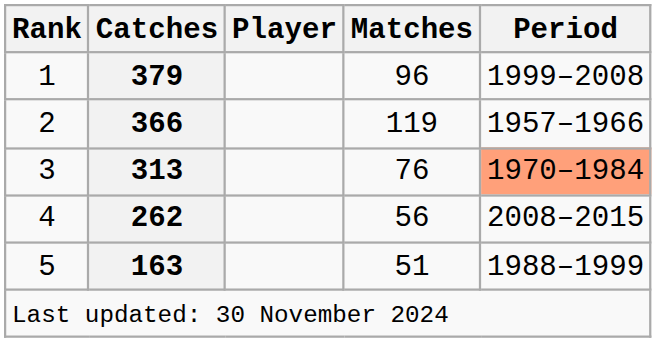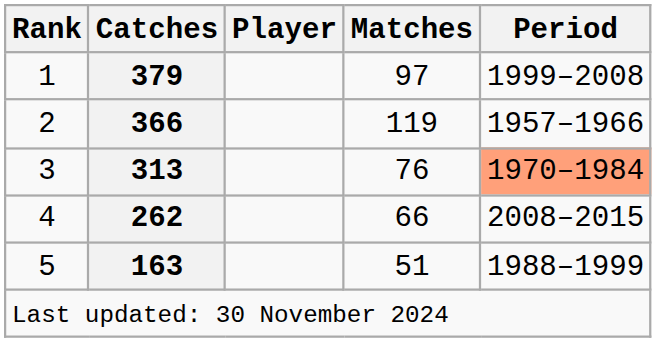 <table class="wikitable plainrowheaders sortable">
 <tr>
 <th scope=col>Rank</th>
 <th scope=col>Catches</th>
 <th scope=col>Player</th>
 <th scope=col>Matches</th>
 <th scope=col>Period</th>
 </tr>
 <tr>
 <td align=center>1</td>
 <th scope=row style=text-align:center;>379</th>
 <td></td>
-<td align=center>96</td>
+<td align=center>97</td>
 <td>1999–2008</td>
 </tr>
 <tr>
 <td align=center>2</td>
 <th scope=row style=text-align:center;>366</th>
 <td></td>
 <td align=center>119</td>
 <td>1957–1966</td>
 </tr>
 <tr>
 <td align=center>3</td>
 <th scope=row style=text-align:center;>313</th>
 <td></td>
 <td align=center>76</td>
 <td style="background: lightsalmon;">1970–1984</td>
 </tr>
 <tr>
 <td align=center>4</td>
 <th scope=row style=text-align:center;>262</th>
 <td></td>
-<td align=center>56</td>
+<td align=center>66</td>
 <td>2008–2015</td>
 </tr>
 <tr>
 <td align=center>5</td>
 <th scope=row style=text-align:center;>163</th>
 <td></td>
 <td align=center>51</td>
 <td>1988–1999</td>
 </tr>
 <tr class=sortbottom>
 <td colspan=5><small>Last updated: 30 November 2024</small></td>
 </tr>
 </table>
